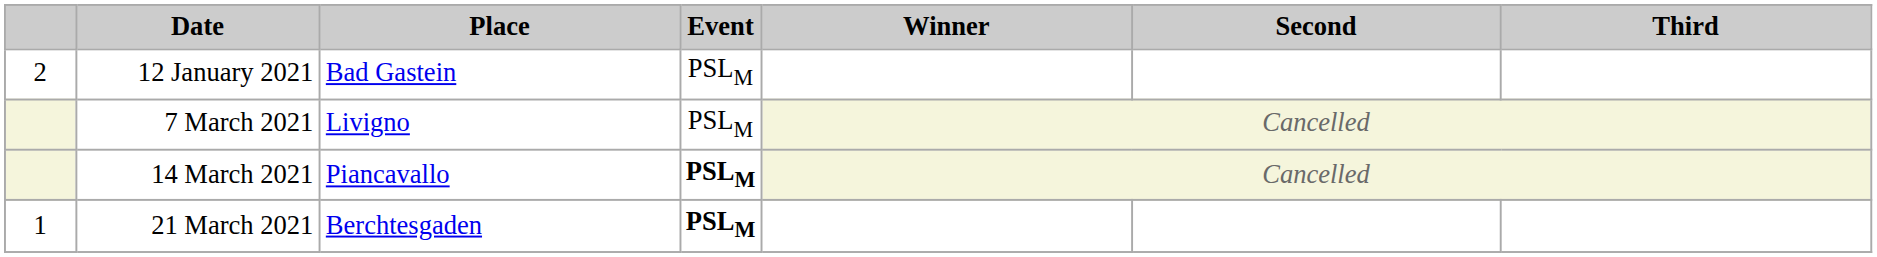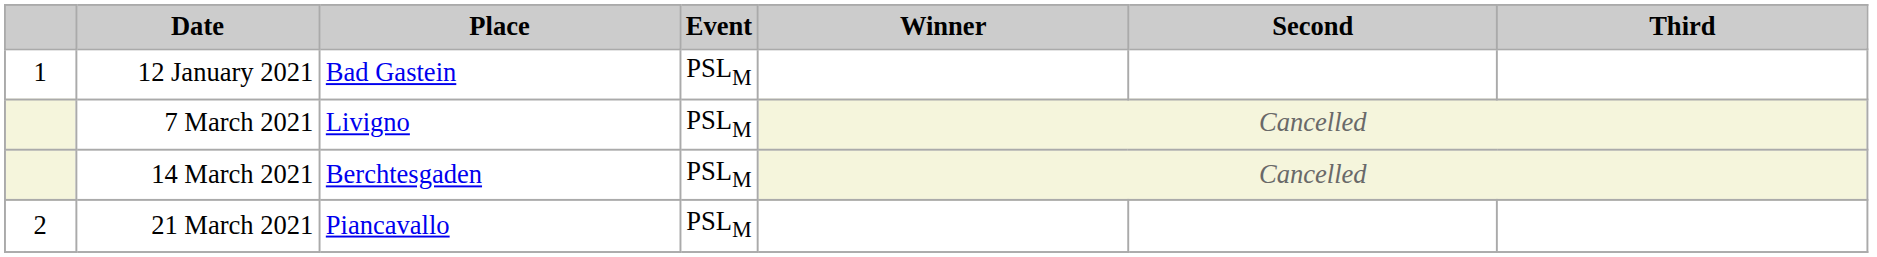 <table class="wikitable plainrowheaders" style="background:#fff; font-size:86%; line-height:16px; border:grey solid 1px; border-collapse:collapse;">
 <tr>
 <th scope="col" style="background:#ccc; width:30px;"></th>
 <th scope="col" style="background:#ccc; width:120px;">Date</th>
 <th scope="col" style="background:#ccc; width:180px;">Place</th>
 <th scope="col" style="background:#ccc; width:30px;">Event</th>
 <th scope="col" style="background:#ccc; width:185px;">Winner</th>
 <th scope="col" style="background:#ccc; width:185px;">Second</th>
 <th scope="col" style="background:#ccc; width:185px;">Third</th>
 </tr>
 <tr>
-<td align="center">2</td>
+<td align="center">1</td>
 <td align="right">12 January 2021</td>
 <td> <a href='#'>Bad Gastein</a></td>
 <td align="center">PSL<sub>M </sub></td>
 <td></td>
 <td></td>
 <td></td>
 </tr>
 <tr>
 <td bgcolor="F5F5DC"></td>
 <td align="right">7 March 2021</td>
 <td> <a href='#'>Livigno</a></td>
 <td align="center">PSL<sub>M </sub></td>
 <td colspan=5 align=center bgcolor="F5F5DC" style=color:#696969><em>Cancelled</em></td>
 </tr>
 <tr>
 <td bgcolor="F5F5DC"></td>
 <td align="right">14 March 2021</td>
-<td> <a href='#'>Piancavallo</a></td>
-<td align="center"><strong>PSL<sub>M </sub></strong></td>
+<td> <a href='#'>Berchtesgaden</a></td>
+<td align="center">PSL<sub>M </sub></td>
 <td colspan=5 align=center bgcolor="F5F5DC" style=color:#696969><em>Cancelled</em></td>
 </tr>
 <tr>
-<td align="center">1</td>
+<td align="center">2</td>
 <td align="right">21 March 2021</td>
-<td> <a href='#'>Berchtesgaden</a></td>
-<td align="center"><strong>PSL<sub>M </sub></strong></td>
+<td> <a href='#'>Piancavallo</a></td>
+<td align="center">PSL<sub>M </sub></td>
 <td></td>
 <td></td>
 <td></td>
 </tr>
 </table>
